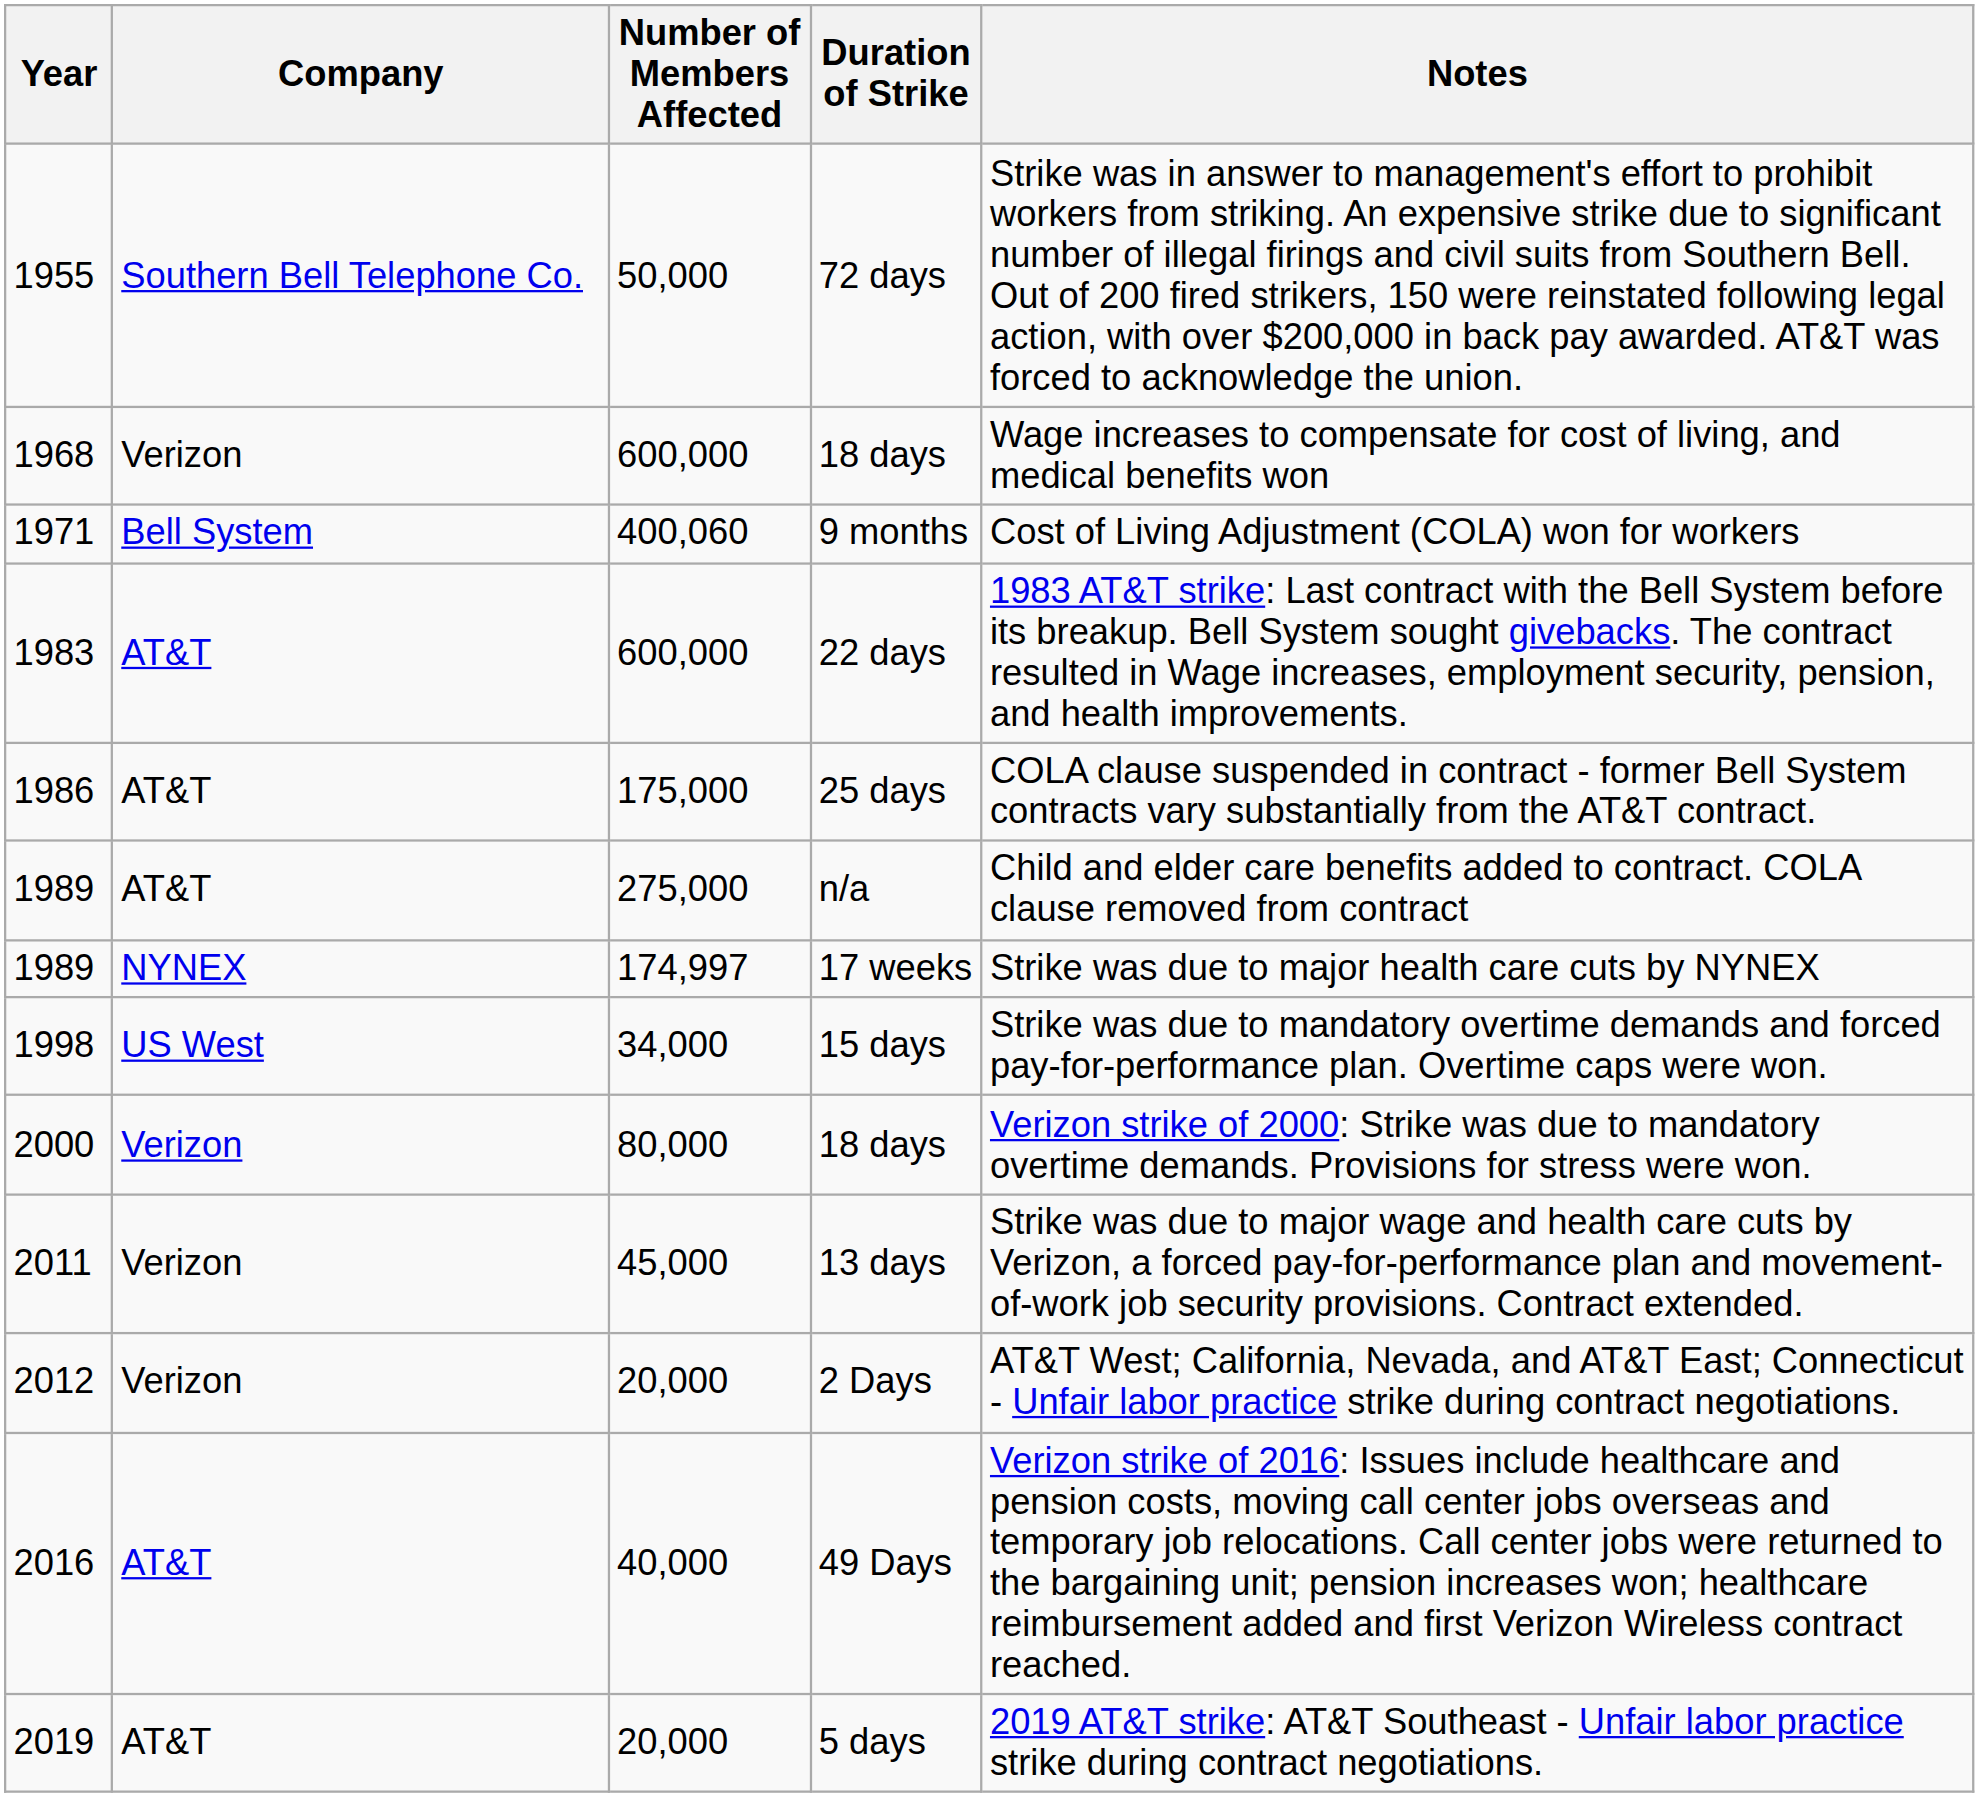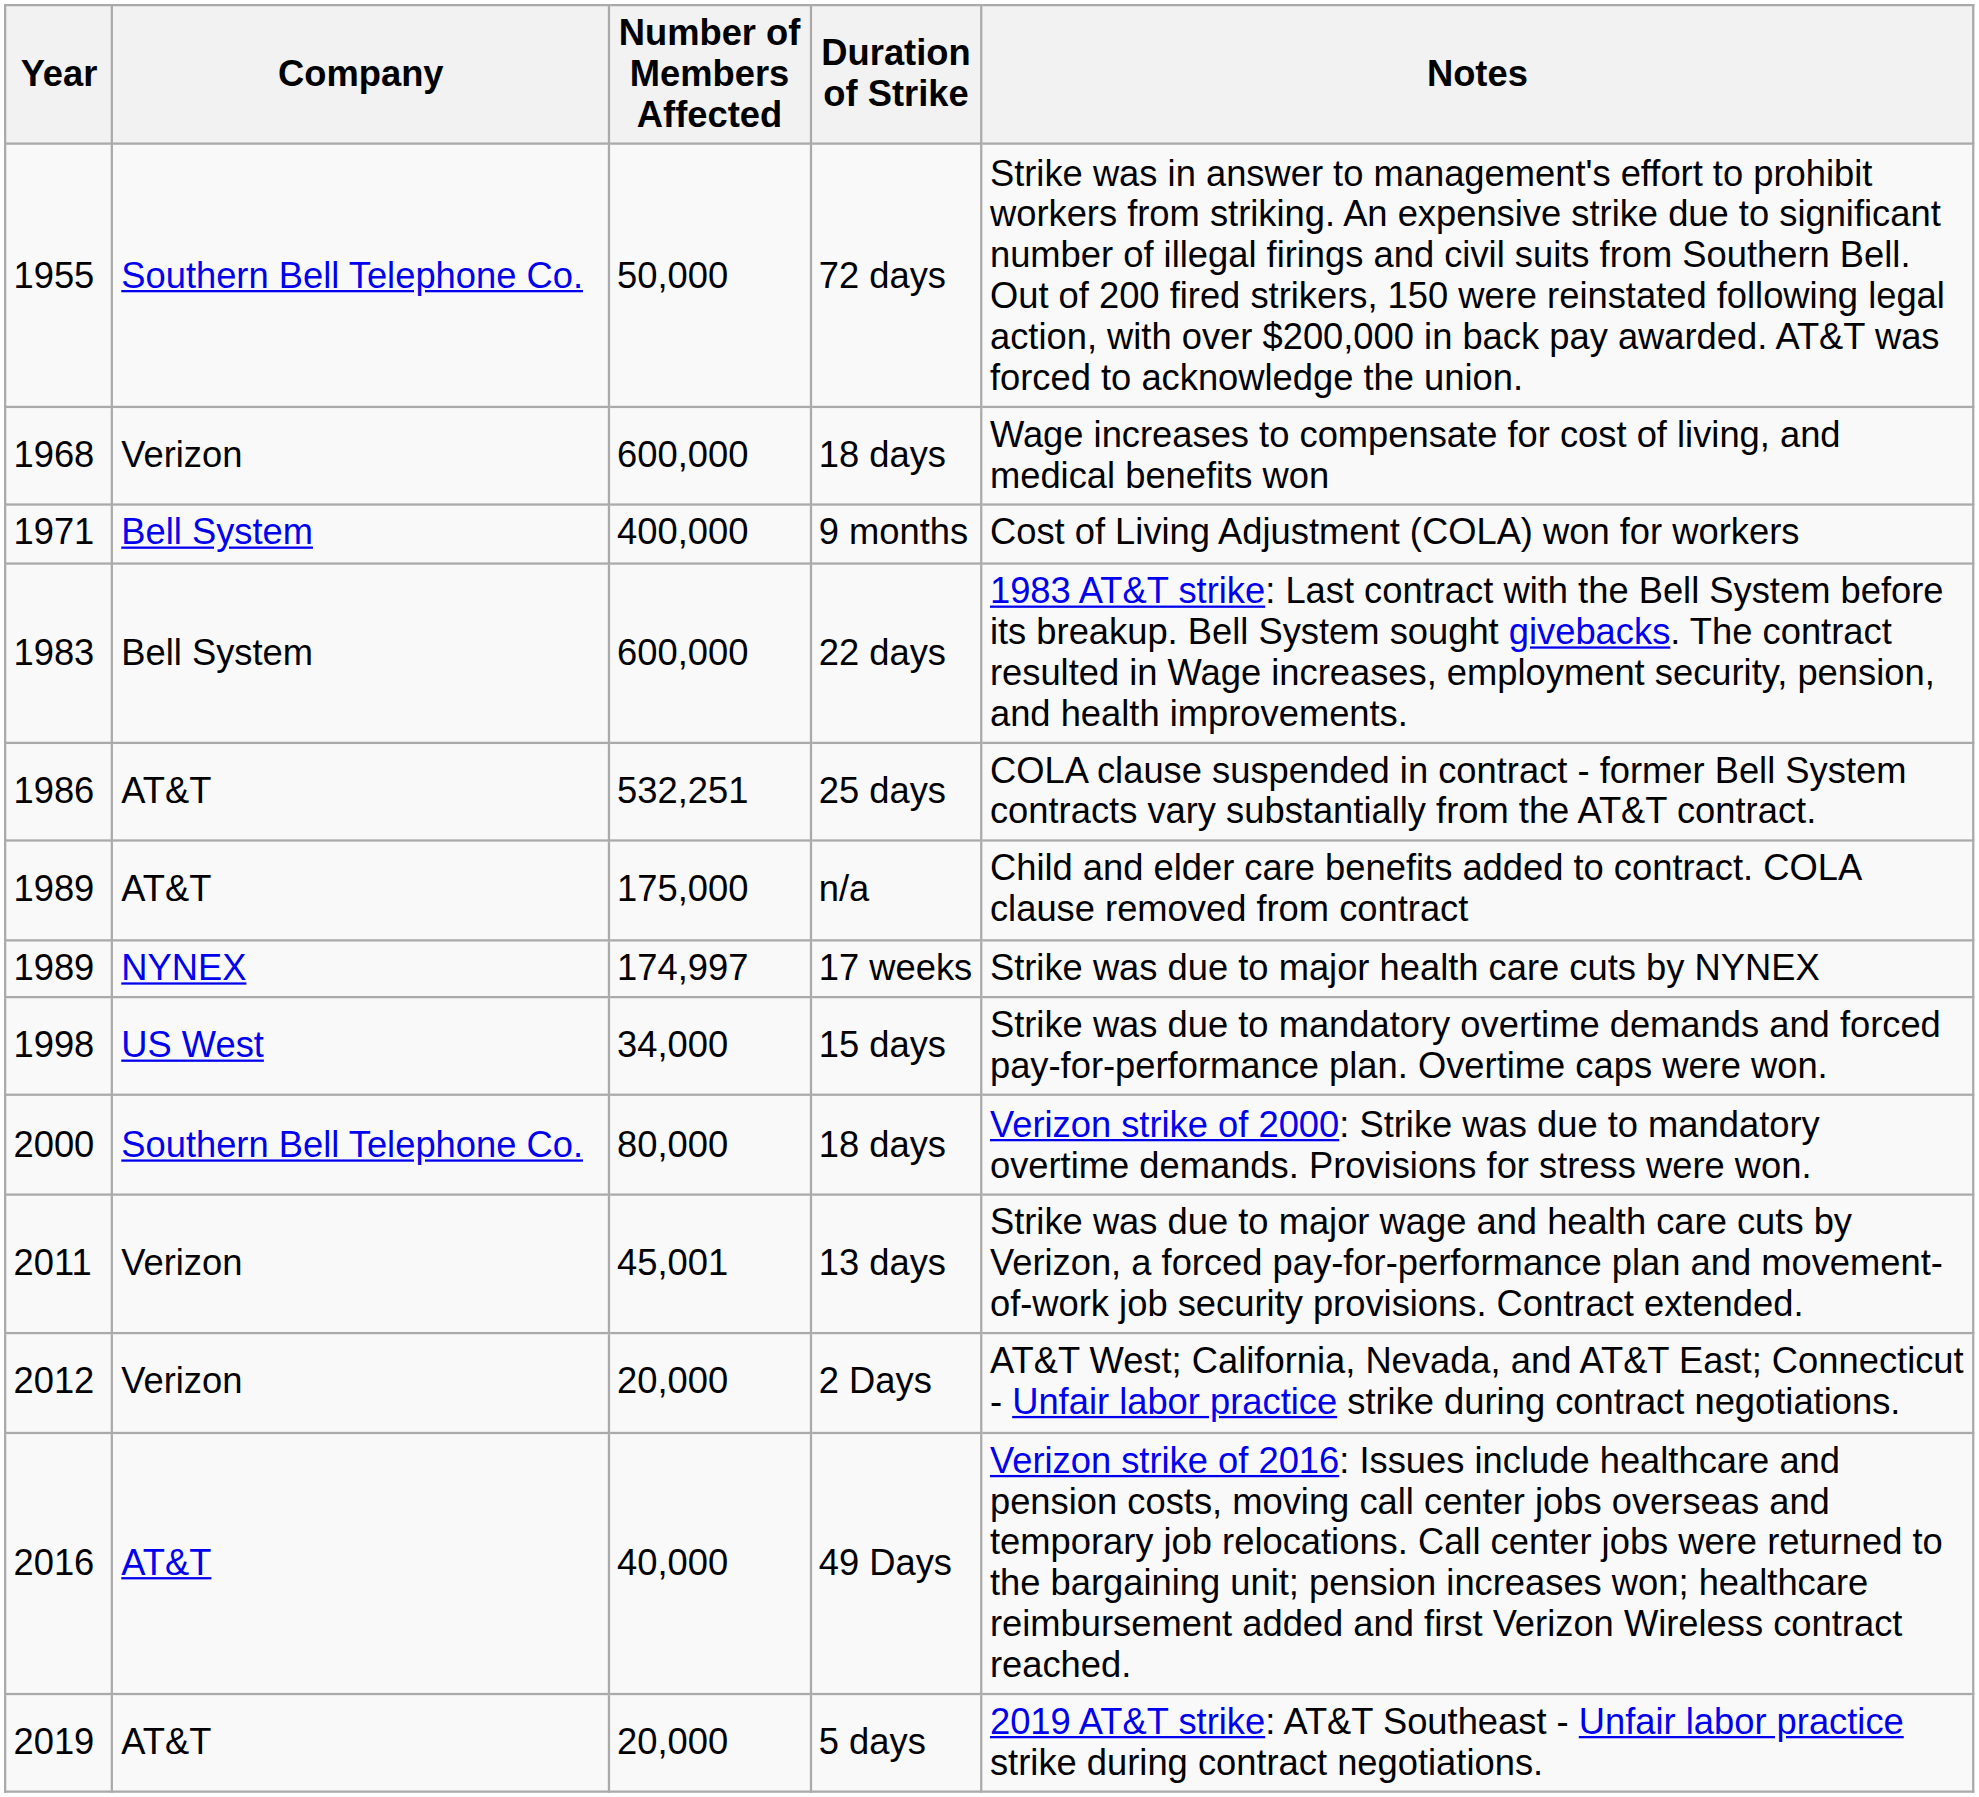 <table class="wikitable">
 <tr>
 <th width=2%>Year</th>
 <th width=20%>Company</th>
 <th width=5%>Number of Members Affected</th>
 <th width=1%>Duration of Strike</th>
 <th width=40%>Notes</th>
 </tr>
 <tr>
 <td>1955</td>
 <td><a href='#'>Southern Bell Telephone Co.</a></td>
 <td>50,000</td>
 <td>72 days</td>
 <td>Strike was in answer to management's effort to prohibit workers from striking. An expensive strike due to significant number of illegal firings and civil suits from Southern Bell. Out of 200 fired strikers, 150 were reinstated following legal action, with over $200,000 in back pay awarded. AT&T was forced to acknowledge the union.</td>
 </tr>
 <tr>
 <td>1968</td>
 <td>Verizon</td>
 <td>600,000</td>
 <td>18 days</td>
 <td>Wage increases to compensate for cost of living, and medical benefits won</td>
 </tr>
 <tr>
 <td>1971</td>
 <td><a href='#'>Bell System</a></td>
-<td>400,060</td>
+<td>400,000</td>
 <td>9 months</td>
 <td>Cost of Living Adjustment (COLA) won for workers</td>
 </tr>
 <tr>
 <td>1983</td>
-<td><a href='#'>AT&T</a></td>
+<td>Bell System</td>
 <td>600,000</td>
 <td>22 days</td>
 <td><a href='#'>1983 AT&T strike</a>: Last contract with the Bell System before its breakup. Bell System sought <a href='#'>givebacks</a>.  The contract resulted in Wage increases, employment security, pension, and health improvements.</td>
 </tr>
 <tr>
 <td>1986</td>
 <td>AT&T</td>
-<td>175,000</td>
+<td>532,251</td>
 <td>25 days</td>
 <td>COLA clause suspended in contract - former Bell System contracts vary substantially from the AT&T contract.</td>
 </tr>
 <tr>
 <td>1989</td>
 <td>AT&T</td>
-<td>275,000</td>
+<td>175,000</td>
 <td>n/a</td>
 <td>Child and elder care benefits added to contract. COLA clause removed from contract</td>
 </tr>
 <tr>
 <td>1989</td>
 <td><a href='#'>NYNEX</a></td>
 <td>174,997</td>
 <td>17 weeks</td>
 <td>Strike was due to major health care cuts by NYNEX</td>
 </tr>
 <tr>
 <td>1998</td>
 <td><a href='#'>US West</a></td>
 <td>34,000</td>
 <td>15 days</td>
 <td>Strike was due to mandatory overtime demands and forced pay-for-performance plan. Overtime caps were won.</td>
 </tr>
 <tr>
 <td>2000</td>
-<td><a href='#'>Verizon</a></td>
+<td><a href='#'>Southern Bell Telephone Co.</a></td>
 <td>80,000</td>
 <td>18 days</td>
 <td><a href='#'>Verizon strike of 2000</a>: Strike was due to mandatory overtime demands. Provisions for stress were won.</td>
 </tr>
 <tr>
 <td>2011</td>
 <td>Verizon</td>
-<td>45,000</td>
+<td>45,001</td>
 <td>13 days</td>
 <td>Strike was due to major wage and health care cuts by Verizon, a forced pay-for-performance plan and movement-of-work job security provisions. Contract extended.</td>
 </tr>
 <tr>
 <td>2012</td>
 <td>Verizon</td>
 <td>20,000</td>
 <td>2 Days</td>
 <td>AT&T West; California, Nevada, and AT&T East; Connecticut - <a href='#'>Unfair labor practice</a> strike during contract negotiations.</td>
 </tr>
 <tr>
 <td>2016</td>
 <td><a href='#'>AT&T</a></td>
 <td>40,000</td>
 <td>49 Days</td>
 <td><a href='#'>Verizon strike of 2016</a>: Issues include healthcare and pension costs, moving call center jobs overseas and temporary job relocations. Call center jobs were returned to the bargaining unit; pension increases won; healthcare reimbursement added and first Verizon Wireless contract reached.</td>
 </tr>
 <tr>
 <td>2019</td>
 <td>AT&T</td>
 <td>20,000</td>
 <td>5 days</td>
 <td><a href='#'>2019 AT&T strike</a>: AT&T Southeast - <a href='#'>Unfair labor practice</a> strike during contract negotiations.</td>
 </tr>
 </table>
